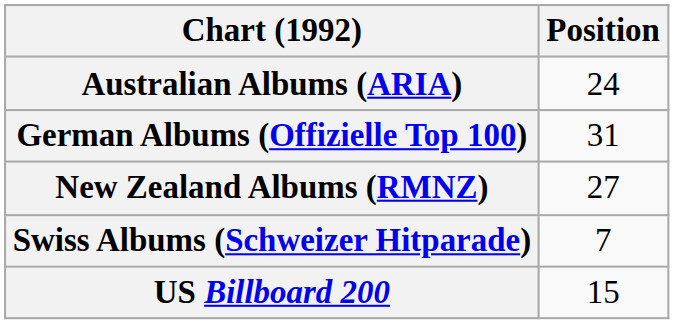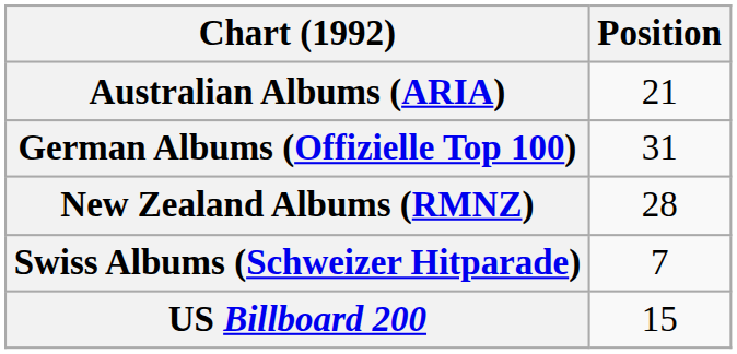 <table class="wikitable sortable plainrowheaders" style="text-align:center">
 <tr>
 <th scope="col">Chart (1992)</th>
 <th scope="col">Position</th>
 </tr>
 <tr>
 <th scope="row">Australian Albums (<a href='#'>ARIA</a>)</th>
-<td>24</td>
+<td>21</td>
 </tr>
 <tr>
 <th scope="row">German Albums (<a href='#'>Offizielle Top 100</a>)</th>
 <td>31</td>
 </tr>
 <tr>
 <th scope="row">New Zealand Albums (<a href='#'>RMNZ</a>)</th>
-<td>27</td>
+<td>28</td>
 </tr>
 <tr>
 <th scope="row">Swiss Albums (<a href='#'>Schweizer Hitparade</a>)</th>
 <td>7</td>
 </tr>
 <tr>
 <th scope="row">US <em><a href='#'>Billboard 200</a></em></th>
 <td>15</td>
 </tr>
 </table>
